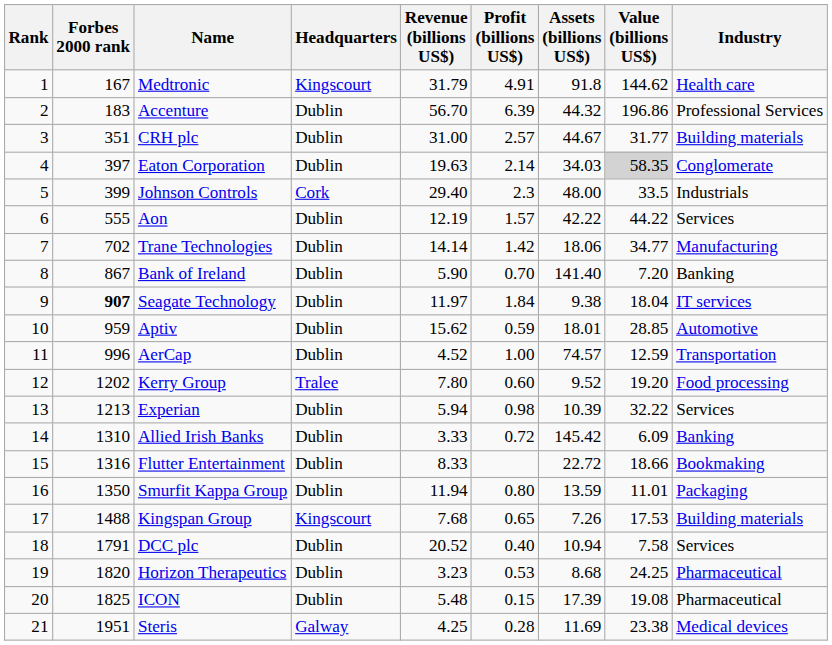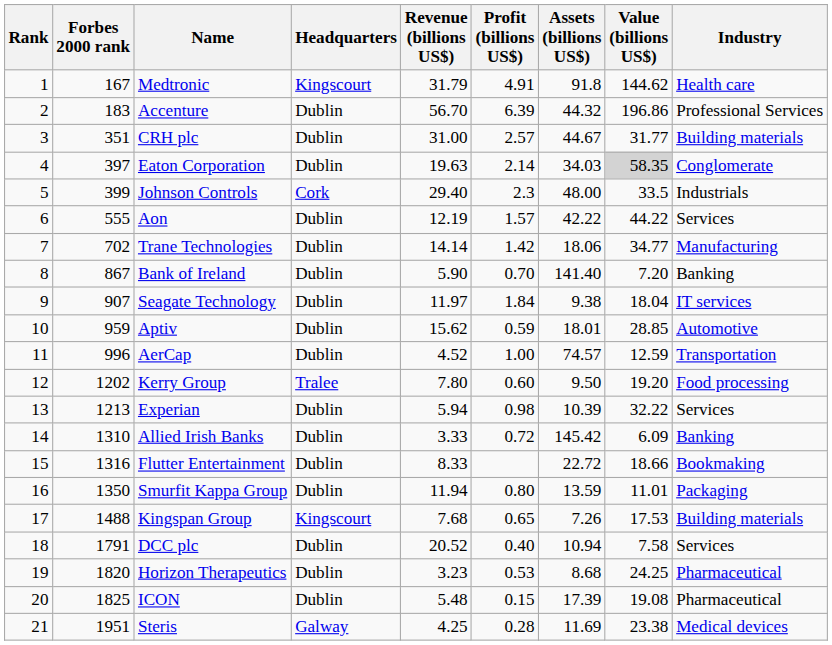 <table class="wikitable sortable" style="text-align:right;">
 <tr>
 <th align="center">Rank</th>
 <th align="center">Forbes <br>2000 rank</th>
 <th align="center">Name</th>
 <th align="center">Headquarters</th>
 <th align="center">Revenue<br>(billions <br>US$)</th>
 <th align="center">Profit<br>(billions <br>US$)</th>
 <th align="center">Assets<br>(billions <br>US$)</th>
 <th align="center">Value<br>(billions <br>US$)</th>
 <th align="center">Industry</th>
 </tr>
 <tr>
 <td>1</td>
 <td>167</td>
 <td align="left"><a href='#'>Medtronic</a></td>
 <td align="left"><a href='#'>Kingscourt</a></td>
 <td>31.79</td>
 <td>4.91</td>
 <td>91.8</td>
 <td>144.62</td>
 <td align="left"><a href='#'>Health care</a></td>
 </tr>
 <tr>
 <td>2</td>
 <td>183</td>
 <td align="left"><a href='#'>Accenture</a></td>
 <td align="left">Dublin</td>
 <td>56.70</td>
 <td>6.39</td>
 <td>44.32</td>
 <td>196.86</td>
 <td align="left">Professional Services</td>
 </tr>
 <tr>
 <td>3</td>
 <td>351</td>
 <td align="left"><a href='#'>CRH plc</a></td>
 <td align="left">Dublin</td>
 <td>31.00</td>
 <td>2.57</td>
 <td>44.67</td>
 <td>31.77</td>
 <td align="left"><a href='#'>Building materials</a></td>
 </tr>
 <tr>
 <td>4</td>
 <td>397</td>
 <td align="left"><a href='#'>Eaton Corporation</a></td>
 <td align="left">Dublin</td>
 <td>19.63</td>
 <td>2.14</td>
 <td>34.03</td>
 <td style="background: lightgrey;">58.35</td>
 <td align="left"><a href='#'>Conglomerate</a></td>
 </tr>
 <tr>
 <td>5</td>
 <td>399</td>
 <td align="left"><a href='#'>Johnson Controls</a></td>
 <td align="left"><a href='#'>Cork</a></td>
 <td>29.40</td>
 <td>2.3</td>
 <td>48.00</td>
 <td>33.5</td>
 <td align="left">Industrials</td>
 </tr>
 <tr>
 <td>6</td>
 <td>555</td>
 <td align="left"><a href='#'>Aon</a></td>
 <td align="left">Dublin</td>
 <td>12.19</td>
 <td>1.57</td>
 <td>42.22</td>
 <td>44.22</td>
 <td align="left">Services</td>
 </tr>
 <tr>
 <td>7</td>
 <td>702</td>
 <td align="left"><a href='#'>Trane Technologies</a></td>
 <td align="left">Dublin</td>
 <td>14.14</td>
 <td>1.42</td>
 <td>18.06</td>
 <td>34.77</td>
 <td align="left"><a href='#'>Manufacturing</a></td>
 </tr>
 <tr>
 <td>8</td>
 <td>867</td>
 <td align="left"><a href='#'>Bank of Ireland</a></td>
 <td align="left">Dublin</td>
 <td>5.90</td>
 <td>0.70</td>
 <td>141.40</td>
 <td>7.20</td>
 <td align="left">Banking</td>
 </tr>
 <tr>
 <td>9</td>
-<td><strong>907</strong></td>
+<td>907</td>
 <td align="left"><a href='#'>Seagate Technology</a></td>
 <td align="left">Dublin</td>
 <td>11.97</td>
 <td>1.84</td>
 <td>9.38</td>
 <td>18.04</td>
 <td align="left"><a href='#'>IT services</a></td>
 </tr>
 <tr>
 <td>10</td>
 <td>959</td>
 <td align="left"><a href='#'>Aptiv</a></td>
 <td align="left">Dublin</td>
 <td>15.62</td>
 <td>0.59</td>
 <td>18.01</td>
 <td>28.85</td>
 <td align="left"><a href='#'>Automotive</a></td>
 </tr>
 <tr>
 <td>11</td>
 <td>996</td>
 <td align="left"><a href='#'>AerCap</a></td>
 <td align="left">Dublin</td>
 <td>4.52</td>
 <td>1.00</td>
 <td>74.57</td>
 <td>12.59</td>
 <td align="left"><a href='#'>Transportation</a></td>
 </tr>
 <tr>
 <td>12</td>
 <td>1202</td>
 <td align="left"><a href='#'>Kerry Group</a></td>
 <td align="left"><a href='#'>Tralee</a></td>
 <td>7.80</td>
 <td>0.60</td>
-<td>9.52</td>
+<td>9.50</td>
 <td>19.20</td>
 <td align="left"><a href='#'>Food processing</a></td>
 </tr>
 <tr>
 <td>13</td>
 <td>1213</td>
 <td align="left"><a href='#'>Experian</a></td>
 <td align="left">Dublin</td>
 <td>5.94</td>
 <td>0.98</td>
 <td>10.39</td>
 <td>32.22</td>
 <td align="left">Services</td>
 </tr>
 <tr>
 <td>14</td>
 <td>1310</td>
 <td align="left"><a href='#'>Allied Irish Banks</a></td>
 <td align="left">Dublin</td>
 <td>3.33</td>
 <td>0.72</td>
 <td>145.42</td>
 <td>6.09</td>
 <td align="left"><a href='#'>Banking</a></td>
 </tr>
 <tr>
 <td>15</td>
 <td>1316</td>
 <td align="left"><a href='#'>Flutter Entertainment</a></td>
 <td align="left">Dublin</td>
 <td>8.33</td>
 <td></td>
 <td>22.72</td>
 <td>18.66</td>
 <td align="left"><a href='#'>Bookmaking</a></td>
 </tr>
 <tr>
 <td>16</td>
 <td>1350</td>
 <td align="left"><a href='#'>Smurfit Kappa Group</a></td>
 <td align="left">Dublin</td>
 <td>11.94</td>
 <td>0.80</td>
 <td>13.59</td>
 <td>11.01</td>
 <td align="left"><a href='#'>Packaging</a></td>
 </tr>
 <tr>
 <td>17</td>
 <td>1488</td>
 <td align="left"><a href='#'>Kingspan Group</a></td>
 <td align="left"><a href='#'>Kingscourt</a></td>
 <td>7.68</td>
 <td>0.65</td>
 <td>7.26</td>
 <td>17.53</td>
 <td align="left"><a href='#'>Building materials</a></td>
 </tr>
 <tr>
 <td>18</td>
 <td>1791</td>
 <td align="left"><a href='#'>DCC plc</a></td>
 <td align="left">Dublin</td>
 <td>20.52</td>
 <td>0.40</td>
 <td>10.94</td>
 <td>7.58</td>
 <td align="left">Services</td>
 </tr>
 <tr>
 <td>19</td>
 <td>1820</td>
 <td align="left"><a href='#'>Horizon Therapeutics</a></td>
 <td align="left">Dublin</td>
 <td>3.23</td>
 <td>0.53</td>
 <td>8.68</td>
 <td>24.25</td>
 <td align="left"><a href='#'>Pharmaceutical</a></td>
 </tr>
 <tr>
 <td>20</td>
 <td>1825</td>
 <td align="left"><a href='#'>ICON</a></td>
 <td align="left">Dublin</td>
 <td>5.48</td>
 <td>0.15</td>
 <td>17.39</td>
 <td>19.08</td>
 <td align="left">Pharmaceutical</td>
 </tr>
 <tr>
 <td>21</td>
 <td>1951</td>
 <td align="left"><a href='#'>Steris</a></td>
 <td align="left"><a href='#'>Galway</a></td>
 <td>4.25</td>
 <td>0.28</td>
 <td>11.69</td>
 <td>23.38</td>
 <td align="left"><a href='#'>Medical devices</a></td>
 </tr>
 </table>
